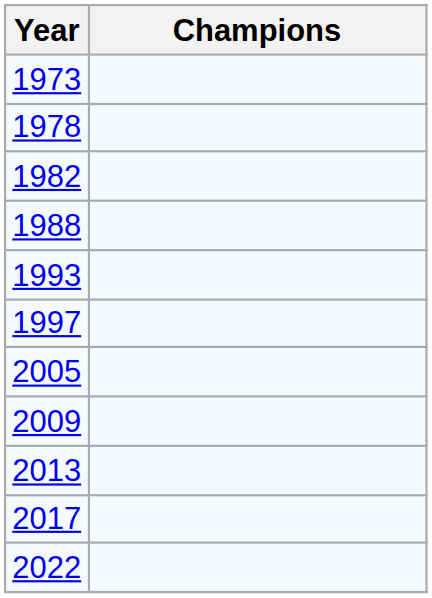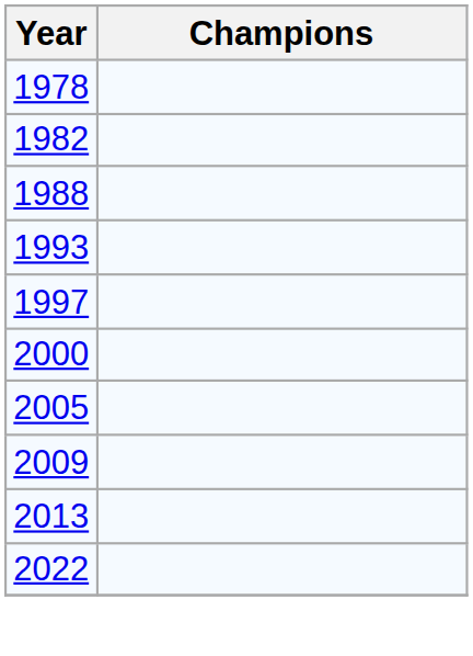 <table class="wikitable floatright" style="background:#F5FAFF; text-align:center; font-size:90%;">
 <tr>
 <th>Year</th>
 <th style="width:150px">Champions</th>
-</tr>
-<tr>
-<td><a href='#'>1973</a></td>
-<td style="text-align:left"></td>
 </tr>
 <tr>
 <td><a href='#'>1978</a></td>
 <td style="text-align:left"> </td>
 </tr>
 <tr>
 <td><a href='#'>1982</a></td>
 <td style="text-align:left"> </td>
 </tr>
 <tr>
 <td><a href='#'>1988</a></td>
 <td style="text-align:left"> </td>
 </tr>
 <tr>
 <td><a href='#'>1993</a></td>
 <td style="text-align:left"> </td>
 </tr>
 <tr>
 <td><a href='#'>1997</a></td>
 <td style="text-align:left"> </td>
 </tr>
 <tr>
+<td><a href='#'>2000</a></td>
+<td style="text-align:left"> </td>
+</tr>
+<tr>
 <td><a href='#'>2005</a></td>
 <td style="text-align:left"> </td>
 </tr>
 <tr>
 <td><a href='#'>2009</a></td>
 <td style="text-align:left"> </td>
 </tr>
 <tr>
 <td><a href='#'>2013</a></td>
 <td style="text-align:left"> </td>
 </tr>
 <tr>
-<td><a href='#'>2017</a></td>
-<td style="text-align:left"> </td>
-</tr>
-<tr>
 <td><a href='#'>2022</a></td>
 <td style="text-align:left"> </td>
 </tr>
 <tr>
 </tr>
 </table>
